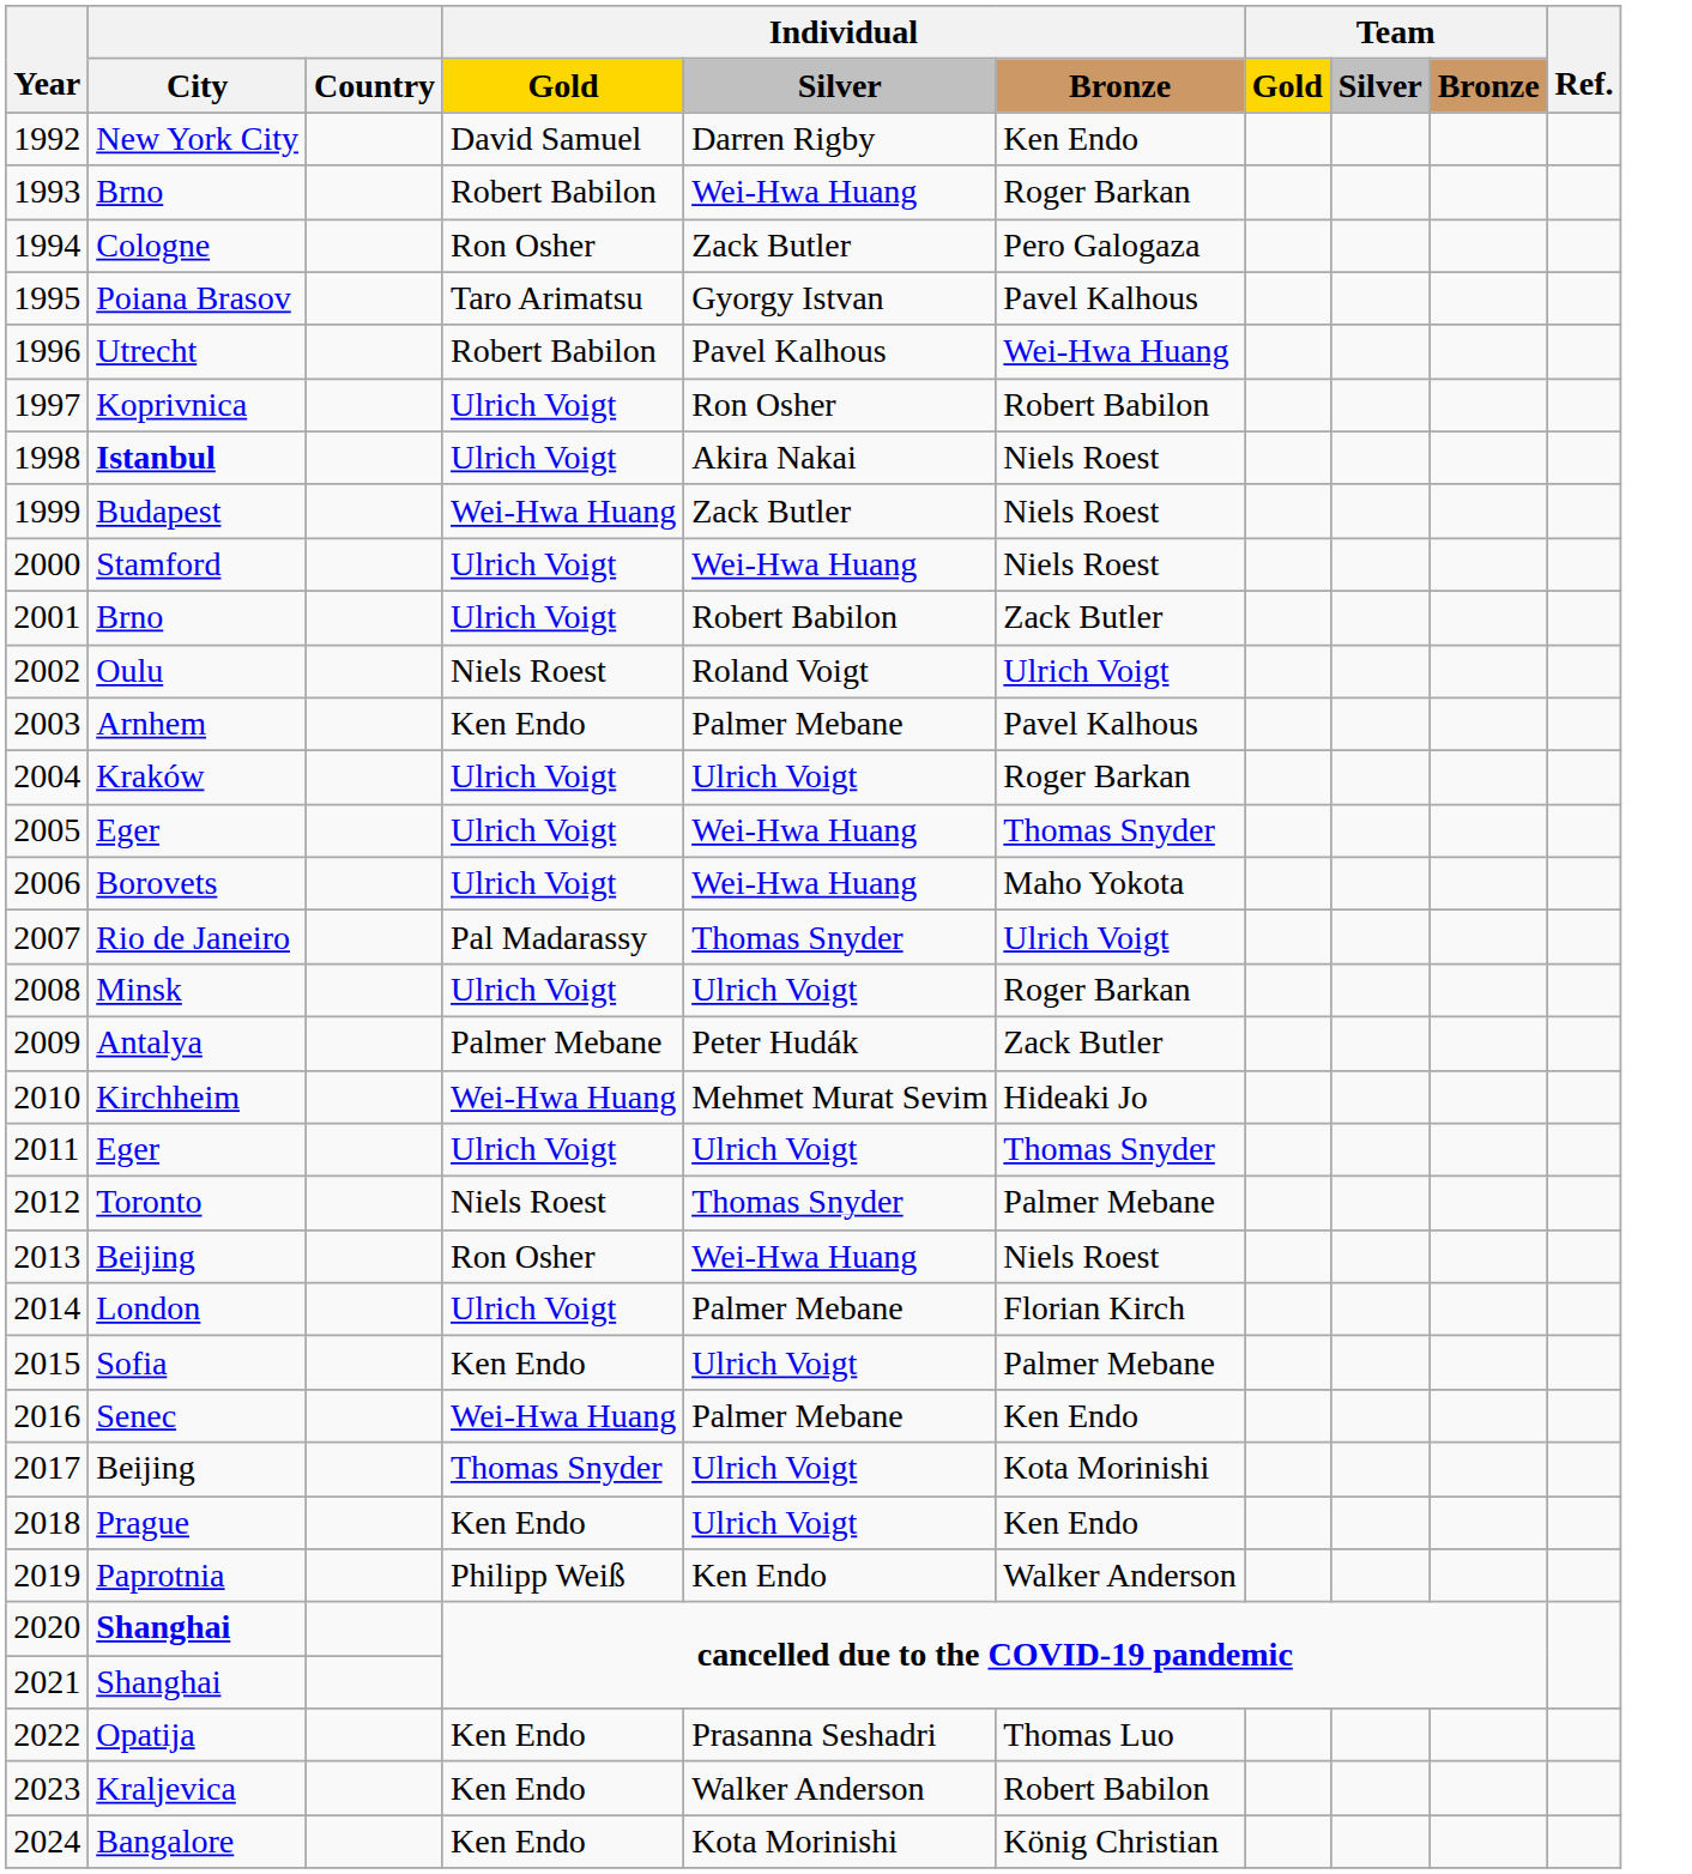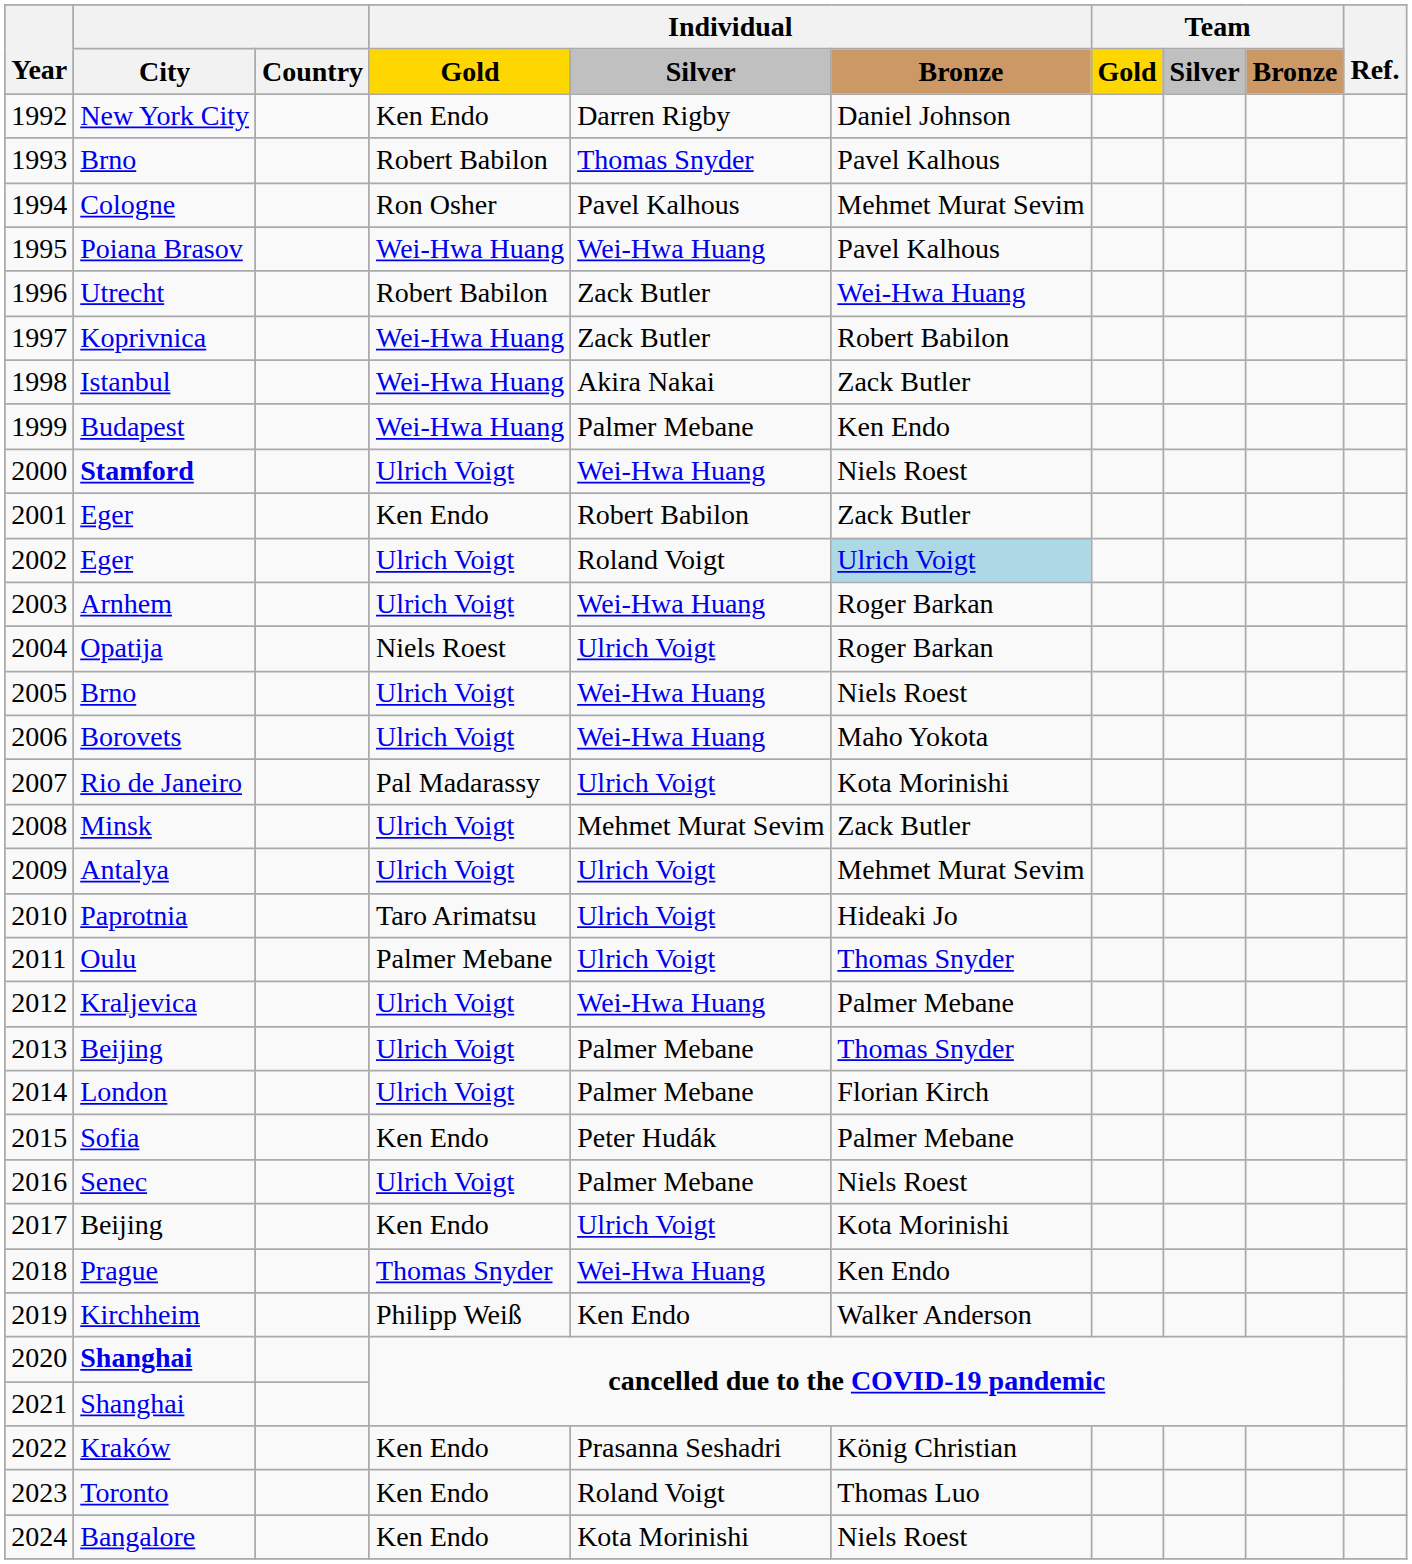 <table class="wikitable sortable">
 <tr class="sortbottom">
 <th style="border-bottom: 0px"></th>
 <th colspan="2"></th>
 <th colspan="3" align=center><strong>Individual</strong></th>
 <th colspan="3" align=center><strong>Team</strong></th>
 <th style="border-bottom: 0px"></th>
 </tr>
 <tr>
 <th style="border-top: 0px">Year</th>
 <th>City</th>
 <th>Country</th>
 <th style="background:gold;">Gold</th>
 <th style="background:silver;">Silver</th>
 <th style="background:#cc9966;">Bronze</th>
 <th style="background:gold;">Gold</th>
 <th style="background:silver;">Silver</th>
 <th style="background:#cc9966;">Bronze</th>
 <th style="border-top: 0px" class="unsortable">Ref.</th>
 </tr>
 <tr>
 <td>1992</td>
 <td><a href='#'>New York City</a></td>
 <td></td>
-<td> David Samuel</td>
+<td> Ken Endo</td>
 <td> Darren Rigby</td>
-<td> Ken Endo</td>
+<td> Daniel Johnson</td>
 <td></td>
 <td></td>
 <td></td>
 <td></td>
 </tr>
 <tr>
 <td>1993</td>
 <td><a href='#'>Brno</a></td>
 <td></td>
 <td> Robert Babilon</td>
-<td> <a href='#'>Wei-Hwa Huang</a></td>
-<td> Roger Barkan</td>
+<td> <a href='#'>Thomas Snyder</a></td>
+<td> Pavel Kalhous</td>
 <td></td>
 <td></td>
 <td></td>
 <td></td>
 </tr>
 <tr>
 <td>1994</td>
 <td><a href='#'>Cologne</a></td>
 <td></td>
 <td> Ron Osher</td>
-<td> Zack Butler</td>
-<td> Pero Galogaza</td>
+<td> Pavel Kalhous</td>
+<td> Mehmet Murat Sevim</td>
 <td></td>
 <td></td>
 <td></td>
 <td></td>
 </tr>
 <tr>
 <td>1995</td>
 <td><a href='#'>Poiana Brasov</a></td>
 <td></td>
-<td> Taro Arimatsu</td>
-<td> Gyorgy Istvan</td>
+<td> <a href='#'>Wei-Hwa Huang</a></td>
+<td> <a href='#'>Wei-Hwa Huang</a></td>
 <td> Pavel Kalhous</td>
 <td></td>
 <td></td>
 <td></td>
 <td></td>
 </tr>
 <tr>
 <td>1996</td>
 <td><a href='#'>Utrecht</a></td>
 <td></td>
 <td> Robert Babilon</td>
-<td> Pavel Kalhous</td>
+<td> Zack Butler</td>
 <td> <a href='#'>Wei-Hwa Huang</a></td>
 <td></td>
 <td></td>
 <td></td>
 <td></td>
 </tr>
 <tr>
 <td>1997</td>
 <td><a href='#'>Koprivnica</a></td>
 <td></td>
-<td> <a href='#'>Ulrich Voigt</a></td>
-<td> Ron Osher</td>
+<td> <a href='#'>Wei-Hwa Huang</a></td>
+<td> Zack Butler</td>
 <td> Robert Babilon</td>
 <td></td>
 <td></td>
 <td></td>
 <td></td>
 </tr>
 <tr>
 <td>1998</td>
-<td><strong><a href='#'>Istanbul</a></strong></td>
+<td><a href='#'>Istanbul</a></td>
 <td></td>
-<td> <a href='#'>Ulrich Voigt</a></td>
+<td> <a href='#'>Wei-Hwa Huang</a></td>
 <td> Akira Nakai</td>
-<td> Niels Roest</td>
+<td> Zack Butler</td>
 <td></td>
 <td></td>
 <td></td>
 <td></td>
 </tr>
 <tr>
 <td>1999</td>
 <td><a href='#'>Budapest</a></td>
 <td></td>
 <td> <a href='#'>Wei-Hwa Huang</a></td>
-<td> Zack Butler</td>
-<td> Niels Roest</td>
+<td> Palmer Mebane</td>
+<td> Ken Endo</td>
 <td></td>
 <td></td>
 <td></td>
 <td></td>
 </tr>
 <tr>
 <td>2000</td>
-<td><a href='#'>Stamford</a></td>
+<td><strong><a href='#'>Stamford</a></strong></td>
 <td></td>
 <td> <a href='#'>Ulrich Voigt</a></td>
 <td> <a href='#'>Wei-Hwa Huang</a></td>
 <td> Niels Roest</td>
 <td></td>
 <td></td>
 <td></td>
 <td></td>
 </tr>
 <tr>
 <td>2001</td>
-<td><a href='#'>Brno</a></td>
+<td><a href='#'>Eger</a></td>
 <td></td>
-<td> <a href='#'>Ulrich Voigt</a></td>
+<td> Ken Endo</td>
 <td> Robert Babilon</td>
 <td> Zack Butler</td>
 <td></td>
 <td></td>
 <td></td>
 <td></td>
 </tr>
 <tr>
 <td>2002</td>
-<td><a href='#'>Oulu</a></td>
+<td><a href='#'>Eger</a></td>
 <td></td>
-<td> Niels Roest</td>
+<td> <a href='#'>Ulrich Voigt</a></td>
 <td> Roland Voigt</td>
-<td> <a href='#'>Ulrich Voigt</a></td>
+<td style="background: lightblue;"> <a href='#'>Ulrich Voigt</a></td>
 <td></td>
 <td></td>
 <td></td>
 <td></td>
 </tr>
 <tr>
 <td>2003</td>
 <td><a href='#'>Arnhem</a></td>
 <td></td>
-<td> Ken Endo</td>
-<td> Palmer Mebane</td>
-<td> Pavel Kalhous</td>
+<td> <a href='#'>Ulrich Voigt</a></td>
+<td> <a href='#'>Wei-Hwa Huang</a></td>
+<td> Roger Barkan</td>
 <td></td>
 <td></td>
 <td></td>
 <td></td>
 </tr>
 <tr>
 <td>2004</td>
-<td><a href='#'>Kraków</a></td>
+<td><a href='#'>Opatija</a></td>
 <td></td>
-<td> <a href='#'>Ulrich Voigt</a></td>
+<td> Niels Roest</td>
 <td> <a href='#'>Ulrich Voigt</a></td>
 <td> Roger Barkan</td>
 <td></td>
 <td></td>
 <td></td>
 <td></td>
 </tr>
 <tr>
 <td>2005</td>
-<td><a href='#'>Eger</a></td>
+<td><a href='#'>Brno</a></td>
 <td></td>
 <td> <a href='#'>Ulrich Voigt</a></td>
 <td> <a href='#'>Wei-Hwa Huang</a></td>
-<td> <a href='#'>Thomas Snyder</a></td>
+<td> Niels Roest</td>
 <td></td>
 <td></td>
 <td></td>
 <td></td>
 </tr>
 <tr>
 <td>2006</td>
 <td><a href='#'>Borovets</a></td>
 <td></td>
 <td> <a href='#'>Ulrich Voigt</a></td>
 <td> <a href='#'>Wei-Hwa Huang</a></td>
 <td> Maho Yokota</td>
 <td></td>
 <td></td>
 <td></td>
 <td></td>
 </tr>
 <tr>
 <td>2007</td>
 <td><a href='#'>Rio de Janeiro</a></td>
 <td></td>
 <td> Pal Madarassy</td>
-<td> <a href='#'>Thomas Snyder</a></td>
 <td> <a href='#'>Ulrich Voigt</a></td>
+<td> Kota Morinishi</td>
 <td></td>
 <td></td>
 <td></td>
 <td></td>
 </tr>
 <tr>
 <td>2008</td>
 <td><a href='#'>Minsk</a></td>
 <td></td>
 <td> <a href='#'>Ulrich Voigt</a></td>
-<td> <a href='#'>Ulrich Voigt</a></td>
-<td> Roger Barkan</td>
+<td> Mehmet Murat Sevim</td>
+<td> Zack Butler</td>
 <td></td>
 <td></td>
 <td></td>
 <td></td>
 </tr>
 <tr>
 <td>2009</td>
 <td><a href='#'>Antalya</a></td>
 <td></td>
-<td> Palmer Mebane</td>
-<td> Peter Hudák</td>
-<td> Zack Butler</td>
+<td> <a href='#'>Ulrich Voigt</a></td>
+<td> <a href='#'>Ulrich Voigt</a></td>
+<td> Mehmet Murat Sevim</td>
 <td></td>
 <td></td>
 <td></td>
 <td></td>
 </tr>
 <tr>
 <td>2010</td>
-<td><a href='#'>Kirchheim</a></td>
+<td><a href='#'>Paprotnia</a></td>
 <td></td>
-<td> <a href='#'>Wei-Hwa Huang</a></td>
-<td> Mehmet Murat Sevim</td>
+<td> Taro Arimatsu</td>
+<td> <a href='#'>Ulrich Voigt</a></td>
 <td> Hideaki Jo</td>
 <td></td>
 <td></td>
 <td></td>
 <td></td>
 </tr>
 <tr>
 <td>2011</td>
-<td><a href='#'>Eger</a></td>
+<td><a href='#'>Oulu</a></td>
 <td></td>
-<td> <a href='#'>Ulrich Voigt</a></td>
+<td> Palmer Mebane</td>
 <td> <a href='#'>Ulrich Voigt</a></td>
 <td> <a href='#'>Thomas Snyder</a></td>
 <td></td>
 <td></td>
 <td></td>
 <td></td>
 </tr>
 <tr>
 <td>2012</td>
-<td><a href='#'>Toronto</a></td>
+<td><a href='#'>Kraljevica</a></td>
 <td></td>
-<td> Niels Roest</td>
-<td> <a href='#'>Thomas Snyder</a></td>
+<td> <a href='#'>Ulrich Voigt</a></td>
+<td> <a href='#'>Wei-Hwa Huang</a></td>
 <td> Palmer Mebane</td>
 <td></td>
 <td></td>
 <td></td>
 <td></td>
 </tr>
 <tr>
 <td>2013</td>
 <td><a href='#'>Beijing</a></td>
 <td></td>
-<td> Ron Osher</td>
-<td> <a href='#'>Wei-Hwa Huang</a></td>
-<td> Niels Roest</td>
+<td> <a href='#'>Ulrich Voigt</a></td>
+<td> Palmer Mebane</td>
+<td> <a href='#'>Thomas Snyder</a></td>
 <td></td>
 <td></td>
 <td></td>
 <td></td>
 </tr>
 <tr>
 <td>2014</td>
 <td><a href='#'>London</a></td>
 <td></td>
 <td> <a href='#'>Ulrich Voigt</a></td>
 <td> Palmer Mebane</td>
 <td> Florian Kirch</td>
 <td></td>
 <td></td>
 <td></td>
 <td></td>
 </tr>
 <tr>
 <td>2015</td>
 <td><a href='#'>Sofia</a></td>
 <td></td>
 <td> Ken Endo</td>
-<td> <a href='#'>Ulrich Voigt</a></td>
+<td> Peter Hudák</td>
 <td> Palmer Mebane</td>
 <td></td>
 <td></td>
 <td></td>
 <td></td>
 </tr>
 <tr>
 <td>2016</td>
 <td><a href='#'>Senec</a></td>
 <td></td>
-<td> <a href='#'>Wei-Hwa Huang</a></td>
+<td> <a href='#'>Ulrich Voigt</a></td>
 <td> Palmer Mebane</td>
-<td> Ken Endo</td>
+<td> Niels Roest</td>
 <td></td>
 <td></td>
 <td></td>
 <td></td>
 </tr>
 <tr>
 <td>2017</td>
 <td>Beijing</td>
 <td></td>
-<td> <a href='#'>Thomas Snyder</a></td>
+<td> Ken Endo</td>
 <td> <a href='#'>Ulrich Voigt</a></td>
 <td> Kota Morinishi</td>
 <td></td>
 <td></td>
 <td></td>
 <td></td>
 </tr>
 <tr>
 <td>2018</td>
 <td><a href='#'>Prague</a></td>
 <td></td>
-<td> Ken Endo</td>
-<td> <a href='#'>Ulrich Voigt</a></td>
+<td> <a href='#'>Thomas Snyder</a></td>
+<td> <a href='#'>Wei-Hwa Huang</a></td>
 <td> Ken Endo</td>
 <td></td>
 <td></td>
 <td></td>
 <td></td>
 </tr>
 <tr>
 <td>2019</td>
-<td><a href='#'>Paprotnia</a></td>
+<td><a href='#'>Kirchheim</a></td>
 <td></td>
 <td> Philipp Weiß</td>
 <td> Ken Endo</td>
 <td> Walker Anderson</td>
 <td></td>
 <td></td>
 <td></td>
 <td></td>
 </tr>
 <tr>
 <td>2020</td>
 <td><strong><a href='#'>Shanghai</a></strong></td>
 <td></td>
 <td rowspan=2 colspan=6 style="text-align:center"><strong>cancelled due to the <a href='#'>COVID-19 pandemic</a></strong></td>
 <td rowspan=2></td>
 </tr>
 <tr>
 <td>2021</td>
 <td><a href='#'>Shanghai</a></td>
 <td></td>
 </tr>
 <tr>
 <td>2022</td>
-<td><a href='#'>Opatija</a></td>
+<td><a href='#'>Kraków</a></td>
 <td></td>
 <td> Ken Endo</td>
 <td> Prasanna Seshadri</td>
-<td> Thomas Luo</td>
+<td> König Christian</td>
 <td></td>
 <td></td>
 <td></td>
 <td></td>
 </tr>
 <tr>
 <td>2023</td>
-<td><a href='#'>Kraljevica</a></td>
+<td><a href='#'>Toronto</a></td>
 <td></td>
 <td> Ken Endo</td>
-<td> Walker Anderson</td>
-<td> Robert Babilon</td>
+<td> Roland Voigt</td>
+<td> Thomas Luo</td>
 <td></td>
 <td></td>
 <td></td>
 <td></td>
 </tr>
 <tr>
 <td>2024</td>
 <td><a href='#'>Bangalore</a></td>
 <td></td>
 <td> Ken Endo</td>
 <td> Kota Morinishi</td>
-<td> König Christian</td>
+<td> Niels Roest</td>
 <td></td>
 <td></td>
 <td></td>
 <td></td>
 </tr>
 </table>
